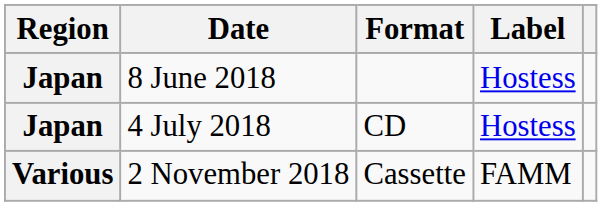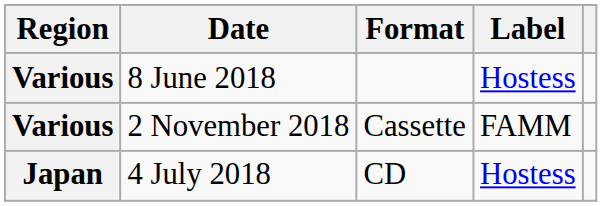 <table class="wikitable plainrowheaders">
 <tr>
 <th scope="col">Region</th>
 <th scope="col">Date</th>
 <th scope="col">Format</th>
 <th scope="col">Label</th>
 <th scope="col"></th>
 </tr>
 <tr>
-<th scope="row">Japan</th>
+<th scope="row">Various</th>
 <td>8 June 2018</td>
 <td></td>
 <td><a href='#'>Hostess</a></td>
+<td></td>
+</tr>
+<tr>
+<th scope="row">Various</th>
+<td>2 November 2018</td>
+<td>Cassette</td>
+<td>FAMM</td>
 <td></td>
 </tr>
 <tr>
 <th scope="row">Japan</th>
 <td>4 July 2018</td>
 <td>CD</td>
 <td><a href='#'>Hostess</a></td>
 <td align=center></td>
 </tr>
-<tr>
-<th scope="row">Various</th>
-<td>2 November 2018</td>
-<td>Cassette</td>
-<td>FAMM</td>
-<td></td>
-</tr>
 </table>
